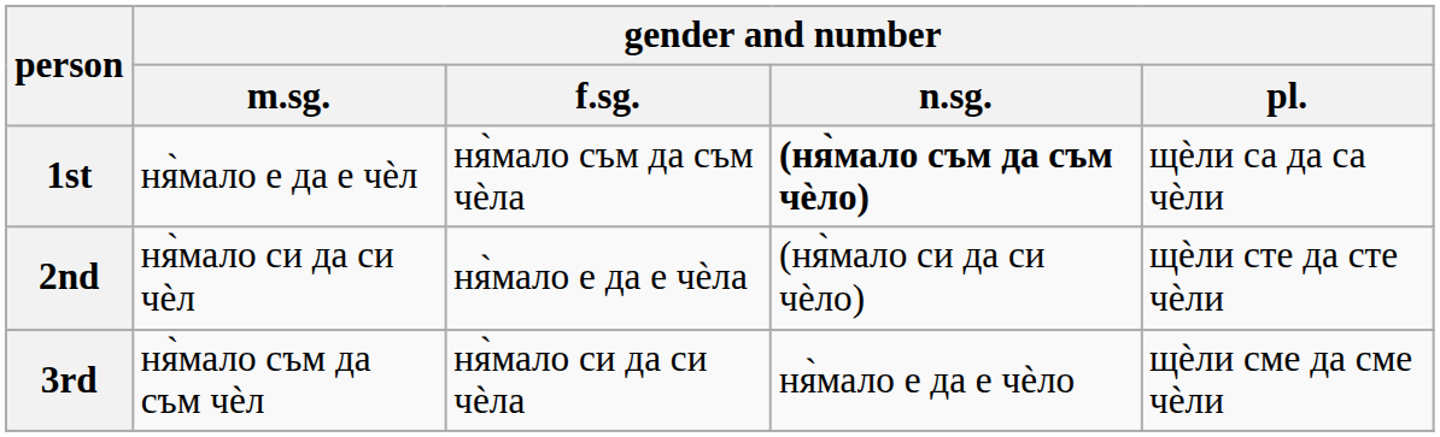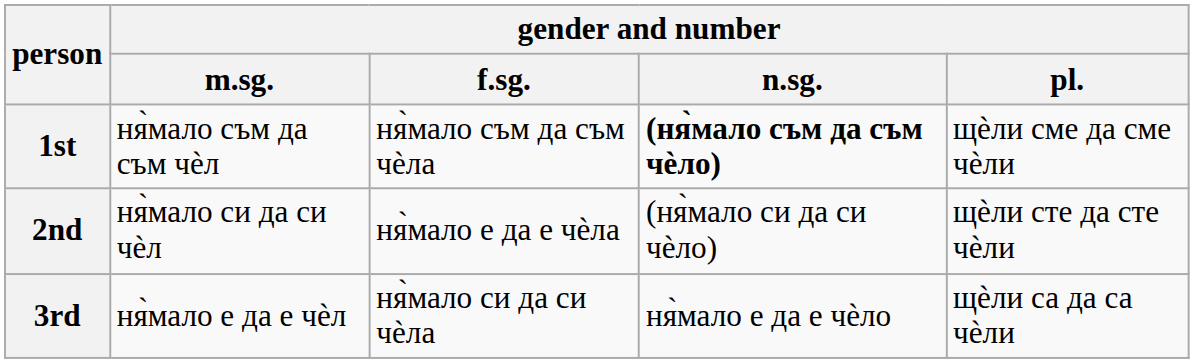 <table class="wikitable">
 <tr>
 <th rowspan="2">person</th>
 <th colspan="4">gender and number</th>
 </tr>
 <tr>
 <th>m.sg.</th>
 <th>f.sg.</th>
 <th>n.sg.</th>
 <th>pl.</th>
 </tr>
 <tr>
 <th>1st</th>
-<td>ня̀мало е да е чѐл</td>
+<td>ня̀мало съм да съм чѐл</td>
 <td>ня̀мало съм да съм чѐлa</td>
 <td><strong>(ня̀мало съм да съм чѐлo)</strong></td>
-<td>щѐли са да са чѐли</td>
+<td>щѐли сме да сме чѐли</td>
 </tr>
 <tr>
 <th>2nd</th>
 <td>ня̀мало си да си чѐл</td>
 <td>ня̀мало е да е чѐлa</td>
 <td>(ня̀мало си да си чѐлo)</td>
 <td>щѐли сте да сте чѐли</td>
 </tr>
 <tr>
 <th>3rd</th>
-<td>ня̀мало съм да съм чѐл</td>
+<td>ня̀мало е да е чѐл</td>
 <td>ня̀мало си да си чѐлa</td>
 <td>ня̀мало е да е чѐлo</td>
-<td>щѐли сме да сме чѐли</td>
+<td>щѐли са да са чѐли</td>
 </tr>
 </table>
